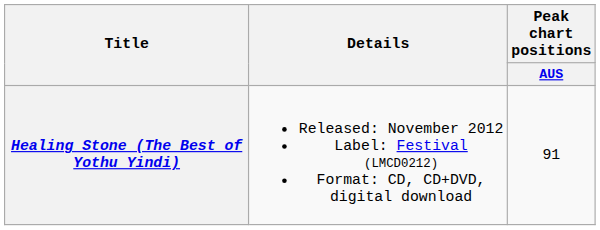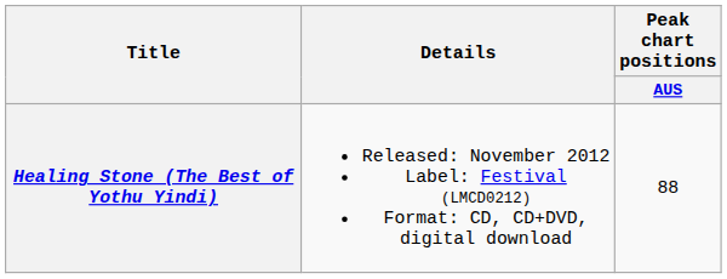 <table class="wikitable plainrowheaders" style="text-align:center;" border="1">
 <tr>
 <th scope="col" rowspan="2" style="width:16em;">Title</th>
 <th scope="col" rowspan="2" style="width:17em;">Details</th>
 <th scope="col" colspan="1">Peak chart positions</th>
 </tr>
 <tr>
 <th scope="col" style="width:3em;font-size:90%;"><a href='#'>AUS</a><br></th>
 </tr>
 <tr>
 <th scope="row"><em><a href='#'>Healing Stone (The Best of Yothu Yindi)</a></em></th>
 <td><br><ul><li>Released: November 2012</li><li>Label: <a href='#'>Festival</a> <small>(LMCD0212)</small></li><li>Format: CD, CD+DVD, digital download</li></ul></td>
-<td>91</td>
+<td>88</td>
 </tr>
 </table>
